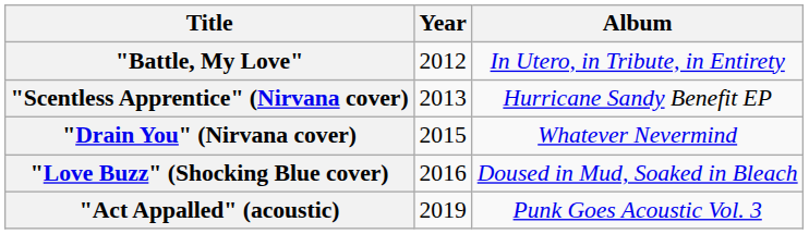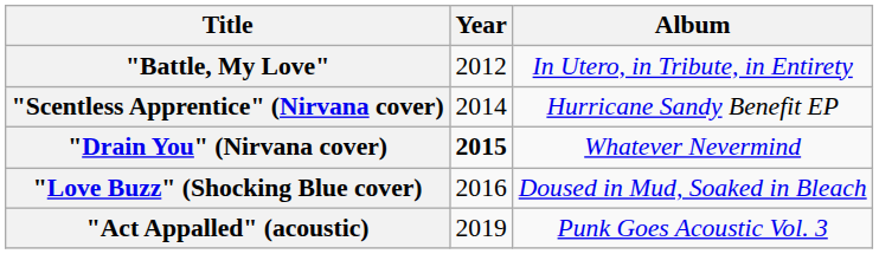 <table class="wikitable plainrowheaders" style="text-align:center;" border="1">
 <tr>
 <th scope="col">Title</th>
 <th scope="col">Year</th>
 <th scope="col">Album</th>
 </tr>
 <tr>
 <th scope="row">"Battle, My Love"</th>
 <td>2012</td>
 <td><em><a href='#'>In Utero, in Tribute, in Entirety</a></em></td>
 </tr>
 <tr>
 <th scope="row">"Scentless Apprentice" <span>(<a href='#'>Nirvana</a> cover)</span></th>
-<td>2013</td>
+<td>2014</td>
 <td><em><a href='#'>Hurricane Sandy</a> Benefit EP</em></td>
 </tr>
 <tr>
 <th scope="row">"<a href='#'>Drain You</a>" <span>(Nirvana cover)</span></th>
-<td>2015</td>
+<td><strong>2015</strong></td>
 <td><em><a href='#'>Whatever Nevermind</a></em></td>
 </tr>
 <tr>
 <th scope="row">"<a href='#'>Love Buzz</a>" <span>(Shocking Blue cover)</span></th>
 <td>2016</td>
 <td><em><a href='#'>Doused in Mud, Soaked in Bleach</a></em></td>
 </tr>
 <tr>
 <th scope="row">"Act Appalled" (acoustic)</th>
 <td>2019</td>
 <td><em><a href='#'>Punk Goes Acoustic Vol. 3</a></em></td>
 </tr>
 </table>
